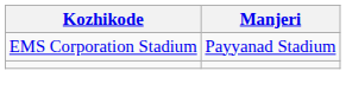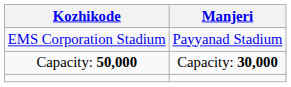 <table class="wikitable" style="text-align:center;">
 <tr>
 <th><a href='#'>Kozhikode</a></th>
 <th><a href='#'>Manjeri</a></th>
 </tr>
 <tr>
 <td><a href='#'>EMS Corporation Stadium</a></td>
 <td><a href='#'>Payyanad Stadium</a></td>
 </tr>
 <tr>
+<td>Capacity: <strong>50,000</strong></td>
+<td>Capacity: <strong>30,000</strong></td>
+</tr>
+<tr>
 <td></td>
 <td></td>
 </tr>
 </table>
